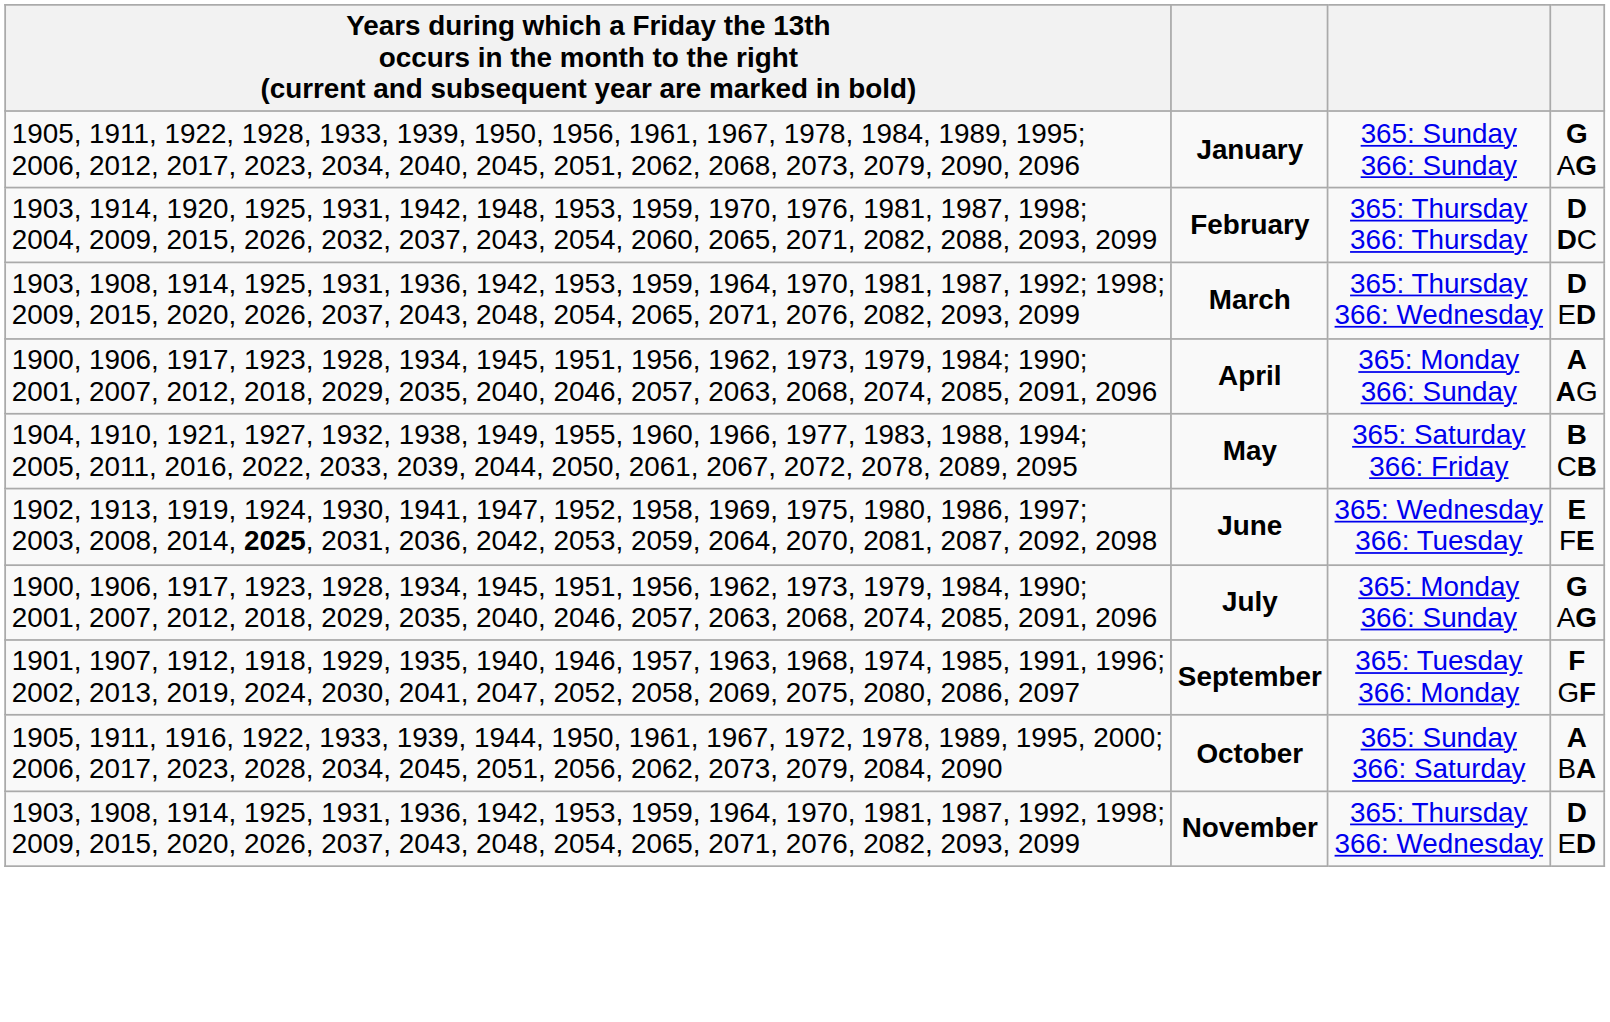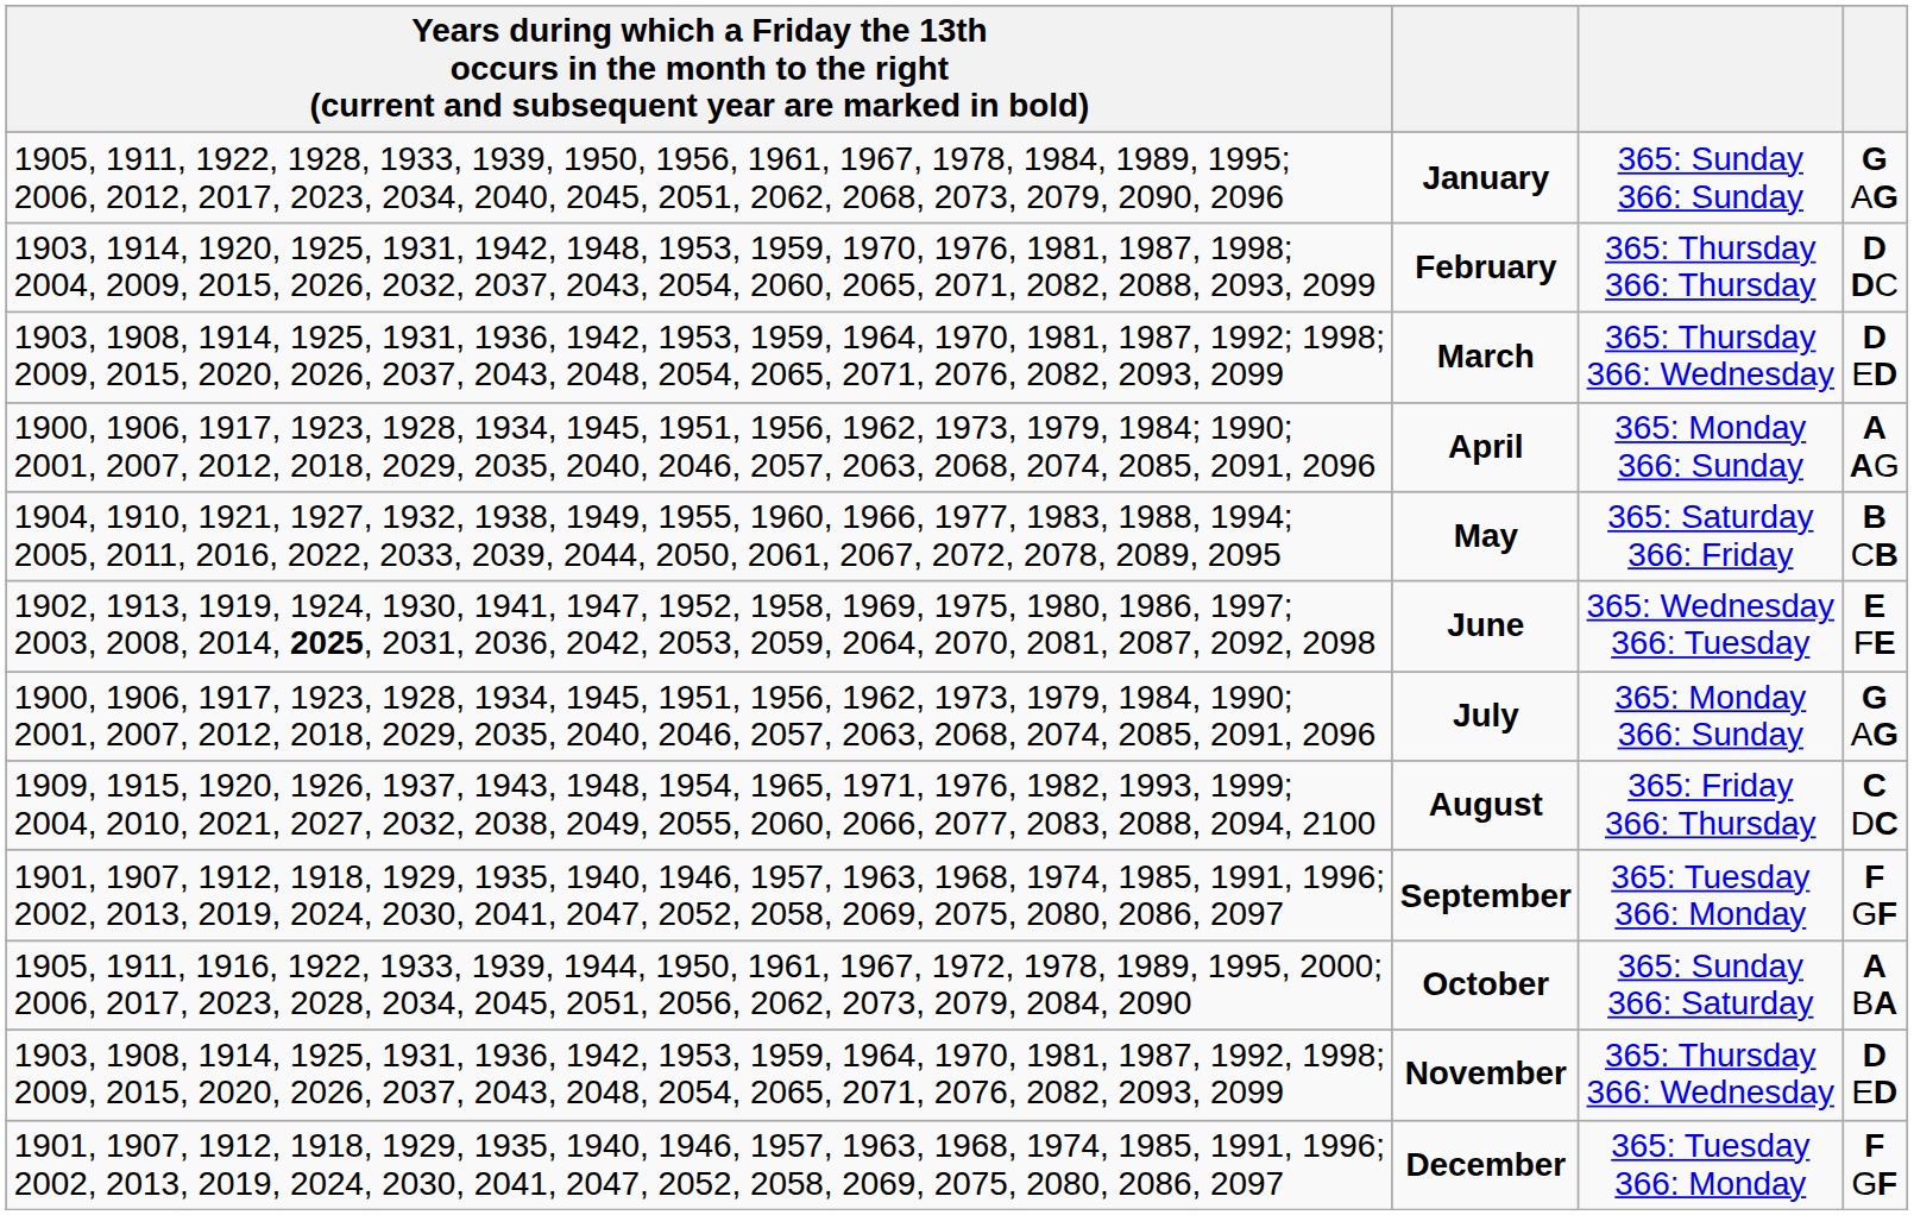 <table class="wikitable" style="margin-left: auto; margin-right: auto; border: none;">
 <tr style="vertical-align:center;">
 <th>Years during which a Friday the 13th<br>occurs in the month to the right<br>(current and subsequent year are marked in bold)</th>
 <th></th>
 <th></th>
 <th></th>
 </tr>
 <tr style="text-align:center;">
 <td style="text-align:left;"> 1905, 1911, 1922, 1928, 1933, 1939, 1950, 1956, 1961, 1967, 1978, 1984, 1989, 1995;<br> 2006, 2012, 2017, 2023, 2034, 2040, 2045, 2051, 2062, 2068, 2073, 2079, 2090, 2096</td>
 <td><strong>January</strong></td>
 <td><a href='#'>365: Sunday</a><br><a href='#'>366: Sunday</a></td>
 <td><strong>G</strong><br>A<strong>G</strong></td>
 </tr>
 <tr style="text-align:center;">
 <td style="text-align:left;"> 1903, 1914, 1920, 1925, 1931, 1942, 1948, 1953, 1959, 1970, 1976, 1981, 1987, 1998;<br> 2004, 2009, 2015, 2026, 2032, 2037, 2043, 2054, 2060, 2065, 2071, 2082, 2088, 2093, 2099</td>
 <td><strong>February</strong></td>
 <td><a href='#'>365: Thursday</a><br><a href='#'>366: Thursday</a></td>
 <td><strong>D</strong><br><strong>D</strong>C</td>
 </tr>
 <tr style="text-align:center;">
 <td style="text-align:left;"> 1903, 1908, 1914, 1925, 1931, 1936, 1942, 1953, 1959, 1964, 1970, 1981, 1987, 1992; 1998;<br> 2009, 2015, 2020, 2026, 2037, 2043, 2048, 2054, 2065, 2071, 2076, 2082, 2093, 2099</td>
 <td><strong>March</strong></td>
 <td><a href='#'>365: Thursday</a><br><a href='#'>366: Wednesday</a></td>
 <td><strong>D</strong><br>E<strong>D</strong></td>
 </tr>
 <tr style="text-align:center;">
 <td style="text-align:left;"> 1900, 1906, 1917, 1923, 1928, 1934, 1945, 1951, 1956, 1962, 1973, 1979, 1984; 1990;<br> 2001, 2007, 2012, 2018, 2029, 2035, 2040, 2046, 2057, 2063, 2068, 2074, 2085, 2091, 2096</td>
 <td><strong>April</strong></td>
 <td><a href='#'>365: Monday</a><br><a href='#'>366: Sunday</a></td>
 <td><strong>A</strong><br><strong>A</strong>G</td>
 </tr>
 <tr style="text-align:center;">
 <td style="text-align:left;"> 1904, 1910, 1921, 1927, 1932, 1938, 1949, 1955, 1960, 1966, 1977, 1983, 1988, 1994;<br> 2005, 2011, 2016, 2022, 2033, 2039, 2044, 2050, 2061, 2067, 2072, 2078, 2089, 2095</td>
 <td><strong>May</strong></td>
 <td><a href='#'>365: Saturday</a><br><a href='#'>366: Friday</a></td>
 <td><strong>B</strong><br>C<strong>B</strong></td>
 </tr>
 <tr style="text-align:center;">
 <td style="text-align:left;"> 1902, 1913, 1919, 1924, 1930, 1941, 1947, 1952, 1958, 1969, 1975, 1980, 1986, 1997;<br> 2003, 2008, 2014, <strong>2025</strong>, 2031, 2036, 2042, 2053, 2059, 2064, 2070, 2081, 2087, 2092, 2098</td>
 <td><strong>June</strong></td>
 <td><a href='#'>365: Wednesday</a><br><a href='#'>366: Tuesday</a></td>
 <td><strong>E</strong><br>F<strong>E</strong></td>
 </tr>
 <tr style="text-align:center;">
 <td style="text-align:left;"> 1900, 1906, 1917, 1923, 1928, 1934, 1945, 1951, 1956, 1962, 1973, 1979, 1984, 1990;<br> 2001, 2007, 2012, 2018, 2029, 2035, 2040, 2046, 2057, 2063, 2068, 2074, 2085, 2091, 2096</td>
 <td><strong>July</strong></td>
 <td><a href='#'>365: Monday</a><br><a href='#'>366: Sunday</a></td>
 <td><strong>G</strong><br>A<strong>G</strong></td>
 </tr>
 <tr style="text-align:center;">
+<td style="text-align:left;"> 1909, 1915, 1920, 1926, 1937, 1943, 1948, 1954, 1965, 1971, 1976, 1982, 1993, 1999;<br> 2004, 2010, 2021, 2027, 2032, 2038, 2049, 2055, 2060, 2066, 2077, 2083, 2088, 2094, 2100</td>
+<td><strong>August</strong></td>
+<td><a href='#'>365: Friday</a><br><a href='#'>366: Thursday</a></td>
+<td><strong>C</strong><br>D<strong>C</strong></td>
+</tr>
+<tr style="text-align:center;">
 <td style="text-align:left;"> 1901, 1907, 1912, 1918, 1929, 1935, 1940, 1946, 1957, 1963, 1968, 1974, 1985, 1991, 1996;<br> 2002, 2013, 2019, 2024, 2030, 2041, 2047, 2052, 2058, 2069, 2075, 2080, 2086, 2097</td>
 <td><strong>September</strong></td>
 <td><a href='#'>365: Tuesday</a><br><a href='#'>366: Monday</a></td>
 <td><strong>F</strong><br>G<strong>F</strong></td>
 </tr>
 <tr style="text-align:center;">
 <td style="text-align:left;"> 1905, 1911, 1916, 1922, 1933, 1939, 1944, 1950, 1961, 1967, 1972, 1978, 1989, 1995,  2000;<br> 2006, 2017, 2023, 2028, 2034, 2045, 2051, 2056, 2062, 2073, 2079, 2084, 2090</td>
 <td><strong>October</strong></td>
 <td><a href='#'>365: Sunday</a><br><a href='#'>366: Saturday</a></td>
 <td><strong>A</strong><br>B<strong>A</strong></td>
 </tr>
 <tr style="text-align:center;">
 <td style="text-align:left;"> 1903, 1908, 1914, 1925, 1931, 1936, 1942, 1953, 1959, 1964, 1970, 1981, 1987, 1992, 1998;<br> 2009, 2015, 2020, 2026, 2037, 2043, 2048, 2054, 2065, 2071, 2076, 2082, 2093, 2099</td>
 <td><strong>November</strong></td>
 <td><a href='#'>365: Thursday</a> <br> <a href='#'>366: Wednesday</a></td>
 <td style="text-align:center"><strong>D</strong> <br>E<strong>D</strong></td>
 </tr>
+<tr style="text-align:center;">
+<td style="text-align:left;"> 1901, 1907, 1912, 1918, 1929, 1935, 1940, 1946, 1957, 1963, 1968, 1974, 1985, 1991, 1996;<br> 2002, 2013, 2019, 2024, 2030, 2041, 2047, 2052, 2058, 2069, 2075, 2080, 2086, 2097</td>
+<td><strong>December</strong></td>
+<td><a href='#'>365: Tuesday</a><br><a href='#'>366: Monday</a></td>
+<td><strong>F</strong><br>G<strong>F</strong></td>
+</tr>
 </table>
